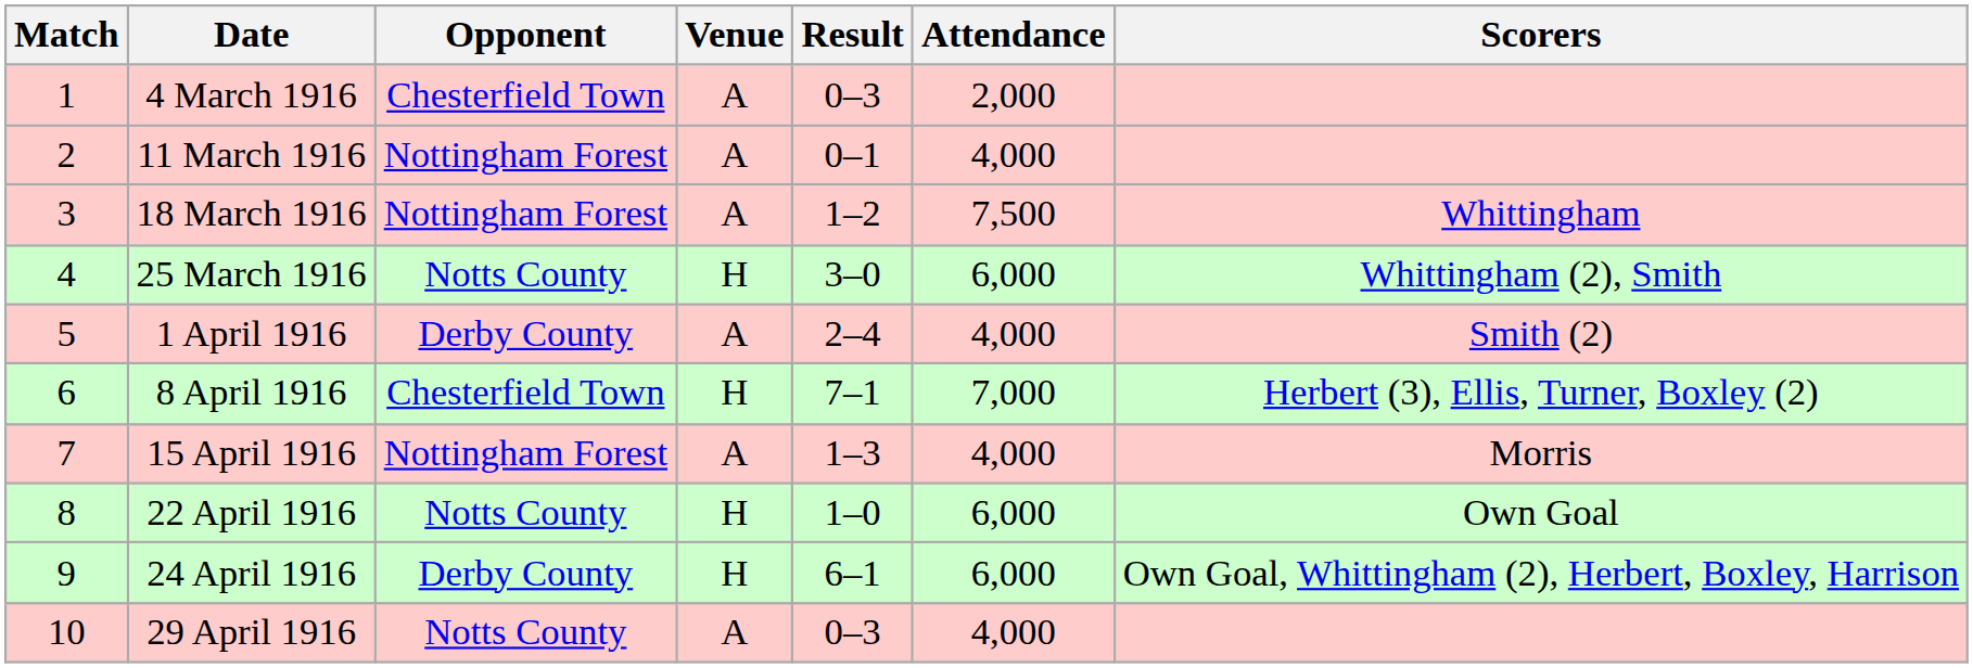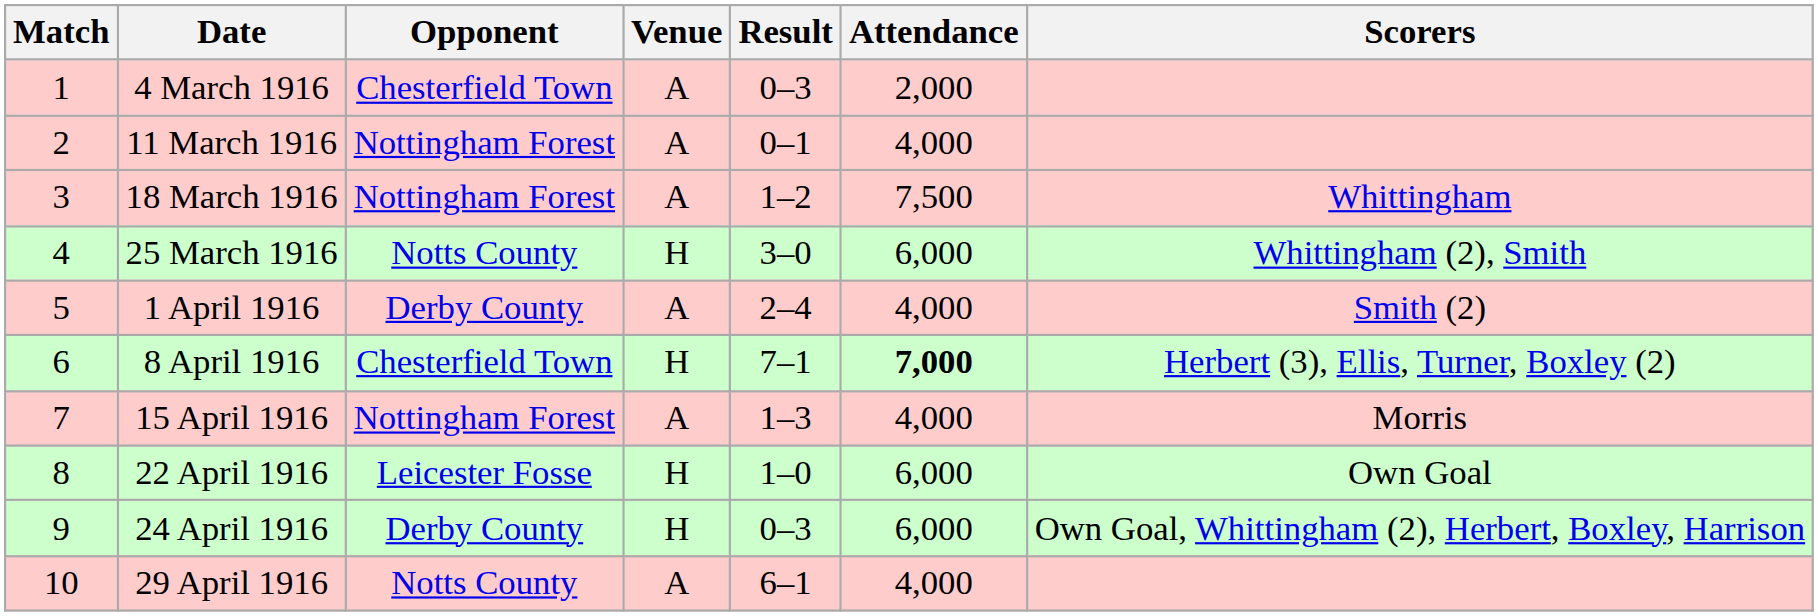 <table class="wikitable " style="font-size:100%; text-align:center">
 <tr>
 <th>Match</th>
 <th>Date</th>
 <th>Opponent</th>
 <th>Venue</th>
 <th>Result</th>
 <th>Attendance</th>
 <th>Scorers</th>
 </tr>
 <tr style="background-color: #FFCCCC;">
 <td>1</td>
 <td>4 March 1916</td>
 <td><a href='#'>Chesterfield Town</a></td>
 <td>A</td>
 <td>0–3</td>
 <td>2,000</td>
 <td></td>
 </tr>
 <tr style="background-color: #FFCCCC;">
 <td>2</td>
 <td>11 March 1916</td>
 <td><a href='#'>Nottingham Forest</a></td>
 <td>A</td>
 <td>0–1</td>
 <td>4,000</td>
 <td></td>
 </tr>
 <tr style="background-color: #FFCCCC;">
 <td>3</td>
 <td>18 March 1916</td>
 <td><a href='#'>Nottingham Forest</a></td>
 <td>A</td>
 <td>1–2</td>
 <td>7,500</td>
 <td><a href='#'>Whittingham</a></td>
 </tr>
 <tr style="background-color: #CCFFCC;">
 <td>4</td>
 <td>25 March 1916</td>
 <td><a href='#'>Notts County</a></td>
 <td>H</td>
 <td>3–0</td>
 <td>6,000</td>
 <td><a href='#'>Whittingham</a> (2), <a href='#'>Smith</a></td>
 </tr>
 <tr style="background-color: #FFCCCC;">
 <td>5</td>
 <td>1 April 1916</td>
 <td><a href='#'>Derby County</a></td>
 <td>A</td>
 <td>2–4</td>
 <td>4,000</td>
 <td><a href='#'>Smith</a> (2)</td>
 </tr>
 <tr style="background-color: #CCFFCC;">
 <td>6</td>
 <td>8 April 1916</td>
 <td><a href='#'>Chesterfield Town</a></td>
 <td>H</td>
 <td>7–1</td>
-<td>7,000</td>
+<td><strong>7,000</strong></td>
 <td><a href='#'>Herbert</a> (3), <a href='#'>Ellis</a>, <a href='#'>Turner</a>, <a href='#'>Boxley</a> (2)</td>
 </tr>
 <tr style="background-color: #FFCCCC;">
 <td>7</td>
 <td>15 April 1916</td>
 <td><a href='#'>Nottingham Forest</a></td>
 <td>A</td>
 <td>1–3</td>
 <td>4,000</td>
 <td>Morris</td>
 </tr>
 <tr style="background-color: #CCFFCC;">
 <td>8</td>
 <td>22 April 1916</td>
-<td><a href='#'>Notts County</a></td>
+<td><a href='#'>Leicester Fosse</a></td>
 <td>H</td>
 <td>1–0</td>
 <td>6,000</td>
 <td>Own Goal</td>
 </tr>
 <tr style="background-color: #CCFFCC;">
 <td>9</td>
 <td>24 April 1916</td>
 <td><a href='#'>Derby County</a></td>
 <td>H</td>
-<td>6–1</td>
+<td>0–3</td>
 <td>6,000</td>
 <td>Own Goal, <a href='#'>Whittingham</a> (2), <a href='#'>Herbert</a>, <a href='#'>Boxley</a>, <a href='#'>Harrison</a></td>
 </tr>
 <tr style="background-color: #FFCCCC;">
 <td>10</td>
 <td>29 April 1916</td>
 <td><a href='#'>Notts County</a></td>
 <td>A</td>
-<td>0–3</td>
+<td>6–1</td>
 <td>4,000</td>
 <td></td>
 </tr>
 </table>
